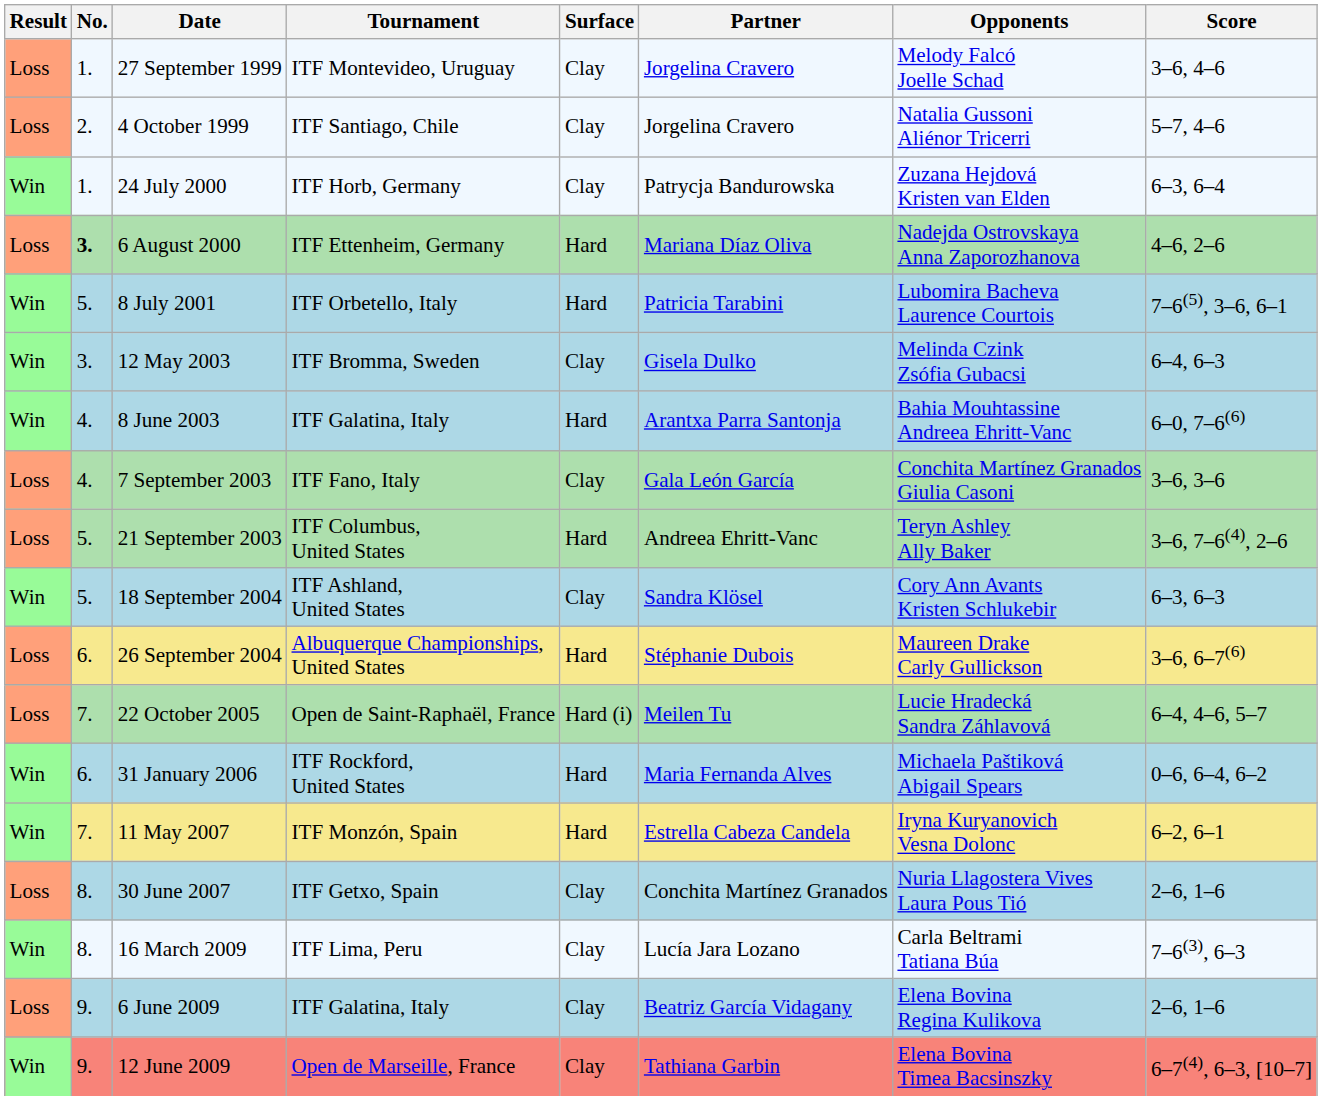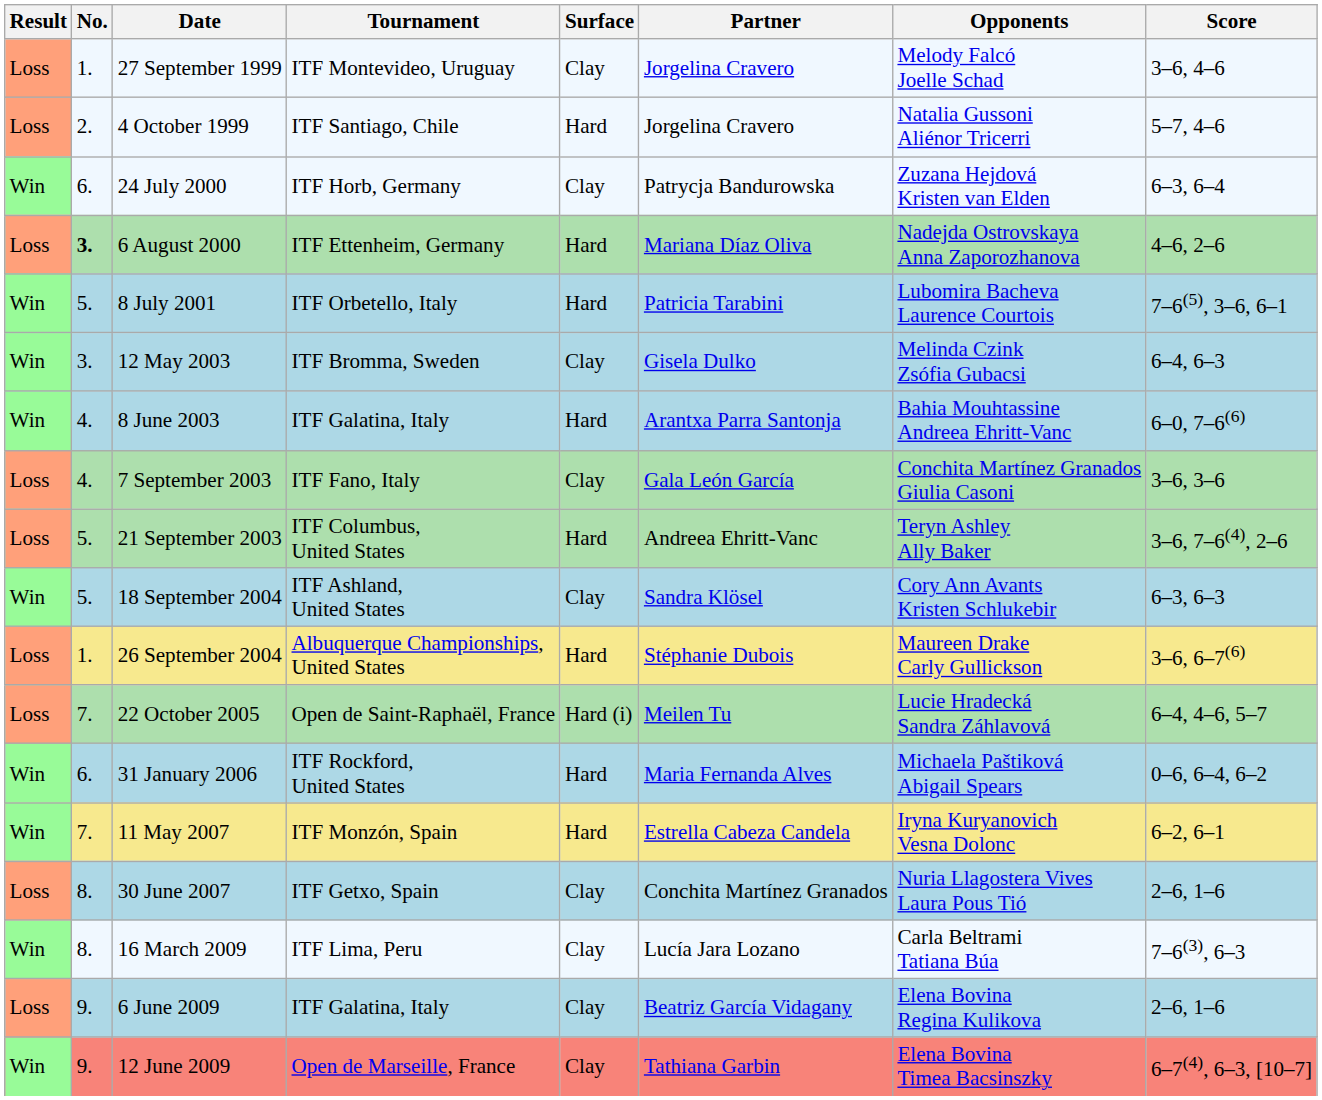 <table class="sortable wikitable" style="font-size:97%;">
 <tr>
 <th>Result</th>
 <th>No.</th>
 <th>Date</th>
 <th>Tournament</th>
 <th>Surface</th>
 <th>Partner</th>
 <th>Opponents</th>
 <th>Score</th>
 </tr>
 <tr style="background:#f0f8ff;">
 <td style="background:#ffa07a;">Loss</td>
 <td>1.</td>
 <td>27 September 1999</td>
 <td>ITF Montevideo, Uruguay</td>
 <td>Clay</td>
 <td> <a href='#'>Jorgelina Cravero</a></td>
 <td> <a href='#'>Melody Falcó</a> <br>  <a href='#'>Joelle Schad</a></td>
 <td>3–6, 4–6</td>
 </tr>
 <tr style="background:#f0f8ff;">
 <td style="background:#ffa07a;">Loss</td>
 <td>2.</td>
 <td>4 October 1999</td>
 <td>ITF Santiago, Chile</td>
-<td>Clay</td>
+<td>Hard</td>
 <td> Jorgelina Cravero</td>
 <td> <a href='#'>Natalia Gussoni</a> <br>  <a href='#'>Aliénor Tricerri</a></td>
 <td>5–7, 4–6</td>
 </tr>
 <tr style="background:#f0f8ff;">
 <td style="background:#98fb98;">Win</td>
-<td>1.</td>
+<td>6.</td>
 <td>24 July 2000</td>
 <td>ITF Horb, Germany</td>
 <td>Clay</td>
 <td> Patrycja Bandurowska</td>
 <td> <a href='#'>Zuzana Hejdová</a> <br>  <a href='#'>Kristen van Elden</a></td>
 <td>6–3, 6–4</td>
 </tr>
 <tr style="background:#addfad;">
 <td style="background:#ffa07a;">Loss</td>
 <td><strong>3.</strong></td>
 <td>6 August 2000</td>
 <td>ITF Ettenheim, Germany</td>
 <td>Hard</td>
 <td> <a href='#'>Mariana Díaz Oliva</a></td>
 <td> <a href='#'>Nadejda Ostrovskaya</a> <br>  <a href='#'>Anna Zaporozhanova</a></td>
 <td>4–6, 2–6</td>
 </tr>
 <tr style="background:lightblue;">
 <td style="background:#98fb98;">Win</td>
 <td>5.</td>
 <td>8 July 2001</td>
 <td>ITF Orbetello, Italy</td>
 <td>Hard</td>
 <td> <a href='#'>Patricia Tarabini</a></td>
 <td> <a href='#'>Lubomira Bacheva</a> <br>  <a href='#'>Laurence Courtois</a></td>
 <td>7–6<sup>(5)</sup>, 3–6, 6–1</td>
 </tr>
 <tr style="background:lightblue;">
 <td style="background:#98fb98;">Win</td>
 <td>3.</td>
 <td>12 May 2003</td>
 <td>ITF Bromma, Sweden</td>
 <td>Clay</td>
 <td> <a href='#'>Gisela Dulko</a></td>
 <td> <a href='#'>Melinda Czink</a> <br>  <a href='#'>Zsófia Gubacsi</a></td>
 <td>6–4, 6–3</td>
 </tr>
 <tr style="background:lightblue;">
 <td style="background:#98fb98;">Win</td>
 <td>4.</td>
 <td>8 June 2003</td>
 <td>ITF Galatina, Italy</td>
 <td>Hard</td>
 <td> <a href='#'>Arantxa Parra Santonja</a></td>
 <td> <a href='#'>Bahia Mouhtassine</a> <br>  <a href='#'>Andreea Ehritt-Vanc</a></td>
 <td>6–0, 7–6<sup>(6)</sup></td>
 </tr>
 <tr style="background:#addfad;">
 <td style="background:#ffa07a;">Loss</td>
 <td>4.</td>
 <td>7 September 2003</td>
 <td>ITF Fano, Italy</td>
 <td>Clay</td>
 <td> <a href='#'>Gala León García</a></td>
 <td> <a href='#'>Conchita Martínez Granados</a> <br>  <a href='#'>Giulia Casoni</a></td>
 <td>3–6, 3–6</td>
 </tr>
 <tr style="background:#addfad;">
 <td style="background:#ffa07a;">Loss</td>
 <td>5.</td>
 <td>21 September 2003</td>
 <td>ITF Columbus, <br>United States</td>
 <td>Hard</td>
 <td> Andreea Ehritt-Vanc</td>
 <td> <a href='#'>Teryn Ashley</a> <br>  <a href='#'>Ally Baker</a></td>
 <td>3–6, 7–6<sup>(4)</sup>, 2–6</td>
 </tr>
 <tr style="background:lightblue;">
 <td style="background:#98fb98;">Win</td>
 <td>5.</td>
 <td>18 September 2004</td>
 <td>ITF Ashland, <br>United States</td>
 <td>Clay</td>
 <td> <a href='#'>Sandra Klösel</a></td>
 <td> <a href='#'>Cory Ann Avants</a> <br>  <a href='#'>Kristen Schlukebir</a></td>
 <td>6–3, 6–3</td>
 </tr>
 <tr style="background:#f7e98e;">
 <td style="background:#ffa07a;">Loss</td>
-<td>6.</td>
+<td>1.</td>
 <td>26 September 2004</td>
 <td><a href='#'>Albuquerque Championships</a>, <br>United States</td>
 <td>Hard</td>
 <td> <a href='#'>Stéphanie Dubois</a></td>
 <td> <a href='#'>Maureen Drake</a> <br>  <a href='#'>Carly Gullickson</a></td>
 <td>3–6, 6–7<sup>(6)</sup></td>
 </tr>
 <tr style="background:#addfad;">
 <td style="background:#ffa07a;">Loss</td>
 <td>7.</td>
 <td>22 October 2005</td>
 <td>Open de Saint-Raphaël, France</td>
 <td>Hard (i)</td>
 <td> <a href='#'>Meilen Tu</a></td>
 <td> <a href='#'>Lucie Hradecká</a> <br>  <a href='#'>Sandra Záhlavová</a></td>
 <td>6–4, 4–6, 5–7</td>
 </tr>
 <tr style="background:lightblue;">
 <td style="background:#98fb98;">Win</td>
 <td>6.</td>
 <td>31 January 2006</td>
 <td>ITF Rockford, <br>United States</td>
 <td>Hard</td>
 <td> <a href='#'>Maria Fernanda Alves</a></td>
 <td> <a href='#'>Michaela Paštiková</a> <br>  <a href='#'>Abigail Spears</a></td>
 <td>0–6, 6–4, 6–2</td>
 </tr>
 <tr style="background:#f7e98e;">
 <td style="background:#98fb98;">Win</td>
 <td>7.</td>
 <td>11 May 2007</td>
 <td>ITF Monzón, Spain</td>
 <td>Hard</td>
 <td> <a href='#'>Estrella Cabeza Candela</a></td>
 <td> <a href='#'>Iryna Kuryanovich</a> <br>  <a href='#'>Vesna Dolonc</a></td>
 <td>6–2, 6–1</td>
 </tr>
 <tr style="background:lightblue;">
 <td style="background:#ffa07a;">Loss</td>
 <td>8.</td>
 <td>30 June 2007</td>
 <td>ITF Getxo, Spain</td>
 <td>Clay</td>
 <td> Conchita Martínez Granados</td>
 <td> <a href='#'>Nuria Llagostera Vives</a> <br>  <a href='#'>Laura Pous Tió</a></td>
 <td>2–6, 1–6</td>
 </tr>
 <tr style="background:#f0f8ff;">
 <td style="background:#98fb98;">Win</td>
 <td>8.</td>
 <td>16 March 2009</td>
 <td>ITF Lima, Peru</td>
 <td>Clay</td>
 <td> Lucía Jara Lozano</td>
 <td> Carla Beltrami <br>  <a href='#'>Tatiana Búa</a></td>
 <td>7–6<sup>(3)</sup>, 6–3</td>
 </tr>
 <tr style="background:lightblue;">
 <td style="background:#ffa07a;">Loss</td>
 <td>9.</td>
 <td>6 June 2009</td>
 <td>ITF Galatina, Italy</td>
 <td>Clay</td>
 <td> <a href='#'>Beatriz García Vidagany</a></td>
 <td> <a href='#'>Elena Bovina</a> <br>  <a href='#'>Regina Kulikova</a></td>
 <td>2–6, 1–6</td>
 </tr>
 <tr style="background:#f88379;">
 <td style="background:#98fb98;">Win</td>
 <td>9.</td>
 <td>12 June 2009</td>
 <td><a href='#'>Open de Marseille</a>, France</td>
 <td>Clay</td>
 <td> <a href='#'>Tathiana Garbin</a></td>
 <td> <a href='#'>Elena Bovina</a> <br>  <a href='#'>Timea Bacsinszky</a></td>
 <td>6–7<sup>(4)</sup>, 6–3, [10–7]</td>
 </tr>
 </table>
